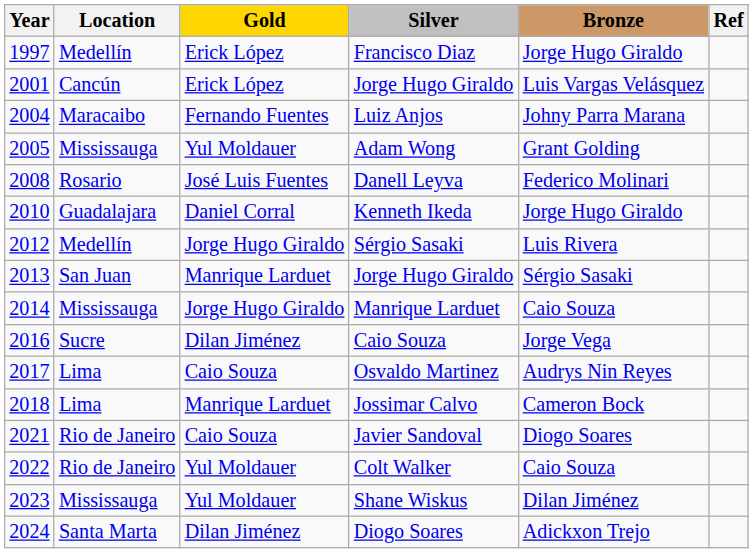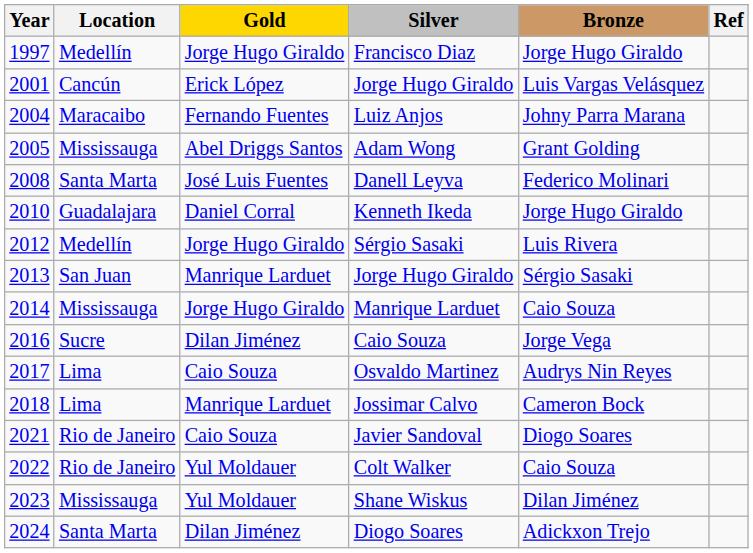 <table class="wikitable">
 <tr>
 <th>Year</th>
 <th>Location</th>
 <th style="background-color:gold;">Gold</th>
 <th style="background-color:silver;">Silver</th>
 <th style="background-color:#cc9966;">Bronze</th>
 <th>Ref</th>
 </tr>
 <tr>
 <td><a href='#'>1997</a></td>
 <td> <a href='#'>Medellín</a></td>
-<td> <a href='#'>Erick López</a></td>
+<td> <a href='#'>Jorge Hugo Giraldo</a></td>
 <td> <a href='#'>Francisco Diaz</a></td>
 <td> <a href='#'>Jorge Hugo Giraldo</a></td>
 </tr>
 <tr>
 <td><a href='#'>2001</a></td>
 <td> <a href='#'>Cancún</a></td>
 <td> <a href='#'>Erick López</a></td>
 <td> <a href='#'>Jorge Hugo Giraldo</a></td>
 <td> <a href='#'>Luis Vargas Velásquez</a></td>
 <td></td>
 </tr>
 <tr>
 <td><a href='#'>2004</a></td>
 <td> <a href='#'>Maracaibo</a></td>
 <td> <a href='#'>Fernando Fuentes</a></td>
 <td> <a href='#'>Luiz Anjos</a></td>
 <td> <a href='#'>Johny Parra Marana</a></td>
 </tr>
 <tr>
 <td><a href='#'>2005</a></td>
 <td> <a href='#'>Mississauga</a></td>
-<td> <a href='#'>Yul Moldauer</a></td>
+<td> <a href='#'>Abel Driggs Santos</a></td>
 <td> <a href='#'>Adam Wong</a></td>
 <td> <a href='#'>Grant Golding</a></td>
 <td></td>
 </tr>
 <tr>
 <td><a href='#'>2008</a></td>
-<td> <a href='#'>Rosario</a></td>
+<td> <a href='#'>Santa Marta</a></td>
 <td> <a href='#'>José Luis Fuentes</a></td>
 <td> <a href='#'>Danell Leyva</a></td>
 <td> <a href='#'>Federico Molinari</a></td>
 <td></td>
 </tr>
 <tr>
 <td><a href='#'>2010</a></td>
 <td> <a href='#'>Guadalajara</a></td>
 <td> <a href='#'>Daniel Corral</a></td>
 <td> <a href='#'>Kenneth Ikeda</a></td>
 <td> <a href='#'>Jorge Hugo Giraldo</a></td>
 <td></td>
 </tr>
 <tr>
 <td><a href='#'>2012</a></td>
 <td> <a href='#'>Medellín</a></td>
 <td> <a href='#'>Jorge Hugo Giraldo</a></td>
 <td> <a href='#'>Sérgio Sasaki</a></td>
 <td> <a href='#'>Luis Rivera</a></td>
 <td></td>
 </tr>
 <tr>
 <td><a href='#'>2013</a></td>
 <td> <a href='#'>San Juan</a></td>
 <td> <a href='#'>Manrique Larduet</a></td>
 <td> <a href='#'>Jorge Hugo Giraldo</a></td>
 <td> <a href='#'>Sérgio Sasaki</a></td>
 <td></td>
 </tr>
 <tr>
 <td><a href='#'>2014</a></td>
 <td> <a href='#'>Mississauga</a></td>
 <td> <a href='#'>Jorge Hugo Giraldo</a></td>
 <td> <a href='#'>Manrique Larduet</a></td>
 <td> <a href='#'>Caio Souza</a></td>
 <td></td>
 </tr>
 <tr>
 <td><a href='#'>2016</a></td>
 <td> <a href='#'>Sucre</a></td>
 <td> <a href='#'>Dilan Jiménez</a></td>
 <td> <a href='#'>Caio Souza</a></td>
 <td> <a href='#'>Jorge Vega</a></td>
 <td></td>
 </tr>
 <tr>
 <td><a href='#'>2017</a></td>
 <td> <a href='#'>Lima</a></td>
 <td> <a href='#'>Caio Souza</a></td>
 <td> <a href='#'>Osvaldo Martinez</a></td>
 <td> <a href='#'>Audrys Nin Reyes</a></td>
 <td></td>
 </tr>
 <tr>
 <td><a href='#'>2018</a></td>
 <td> <a href='#'>Lima</a></td>
 <td> <a href='#'>Manrique Larduet</a></td>
 <td> <a href='#'>Jossimar Calvo</a></td>
 <td> <a href='#'>Cameron Bock</a></td>
 <td></td>
 </tr>
 <tr>
 <td><a href='#'>2021</a></td>
 <td> <a href='#'>Rio de Janeiro</a></td>
 <td> <a href='#'>Caio Souza</a></td>
 <td> <a href='#'>Javier Sandoval</a></td>
 <td> <a href='#'>Diogo Soares</a></td>
 <td></td>
 </tr>
 <tr>
 <td><a href='#'>2022</a></td>
 <td> <a href='#'>Rio de Janeiro</a></td>
 <td> <a href='#'>Yul Moldauer</a></td>
 <td> <a href='#'>Colt Walker</a></td>
 <td> <a href='#'>Caio Souza</a></td>
 <td></td>
 </tr>
 <tr>
 <td><a href='#'>2023</a></td>
 <td> <a href='#'>Mississauga</a></td>
 <td> <a href='#'>Yul Moldauer</a></td>
 <td> <a href='#'>Shane Wiskus</a></td>
 <td> <a href='#'>Dilan Jiménez</a></td>
 <td></td>
 </tr>
 <tr>
 <td><a href='#'>2024</a></td>
 <td> <a href='#'>Santa Marta</a></td>
 <td> <a href='#'>Dilan Jiménez</a></td>
 <td> <a href='#'>Diogo Soares</a></td>
 <td> <a href='#'>Adickxon Trejo</a></td>
 <td></td>
 </tr>
 </table>
